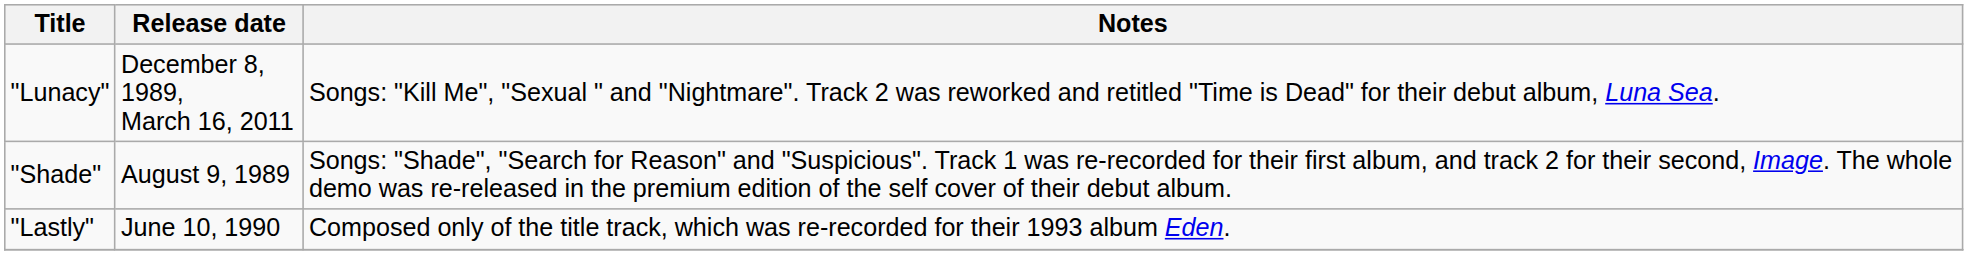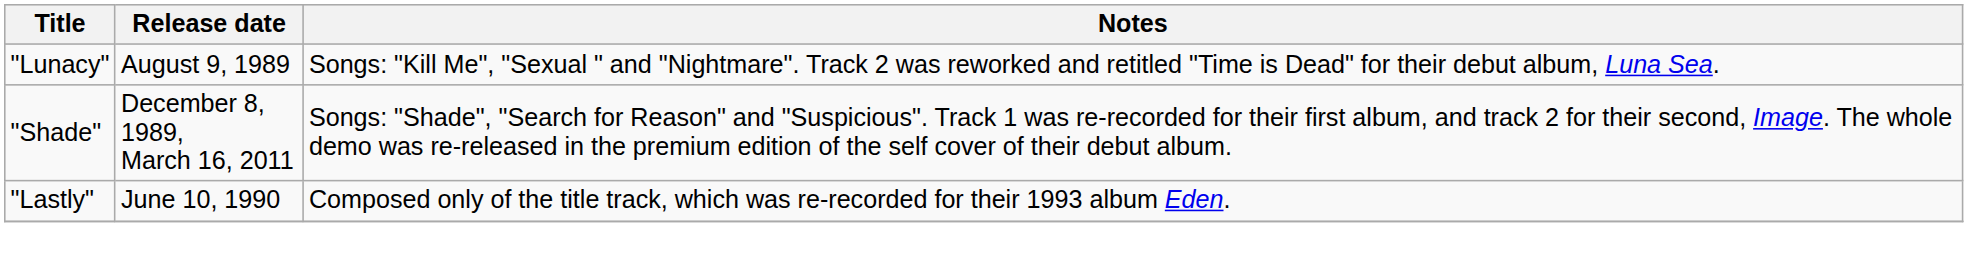 <table class="wikitable">
 <tr>
 <th>Title</th>
 <th>Release date</th>
 <th>Notes</th>
 </tr>
 <tr>
 <td>"Lunacy"</td>
-<td>December 8, 1989, <br> March 16, 2011</td>
+<td>August 9, 1989</td>
 <td>Songs: "Kill Me", "Sexual " and "Nightmare". Track 2 was reworked and retitled "Time is Dead" for their debut album, <em><a href='#'>Luna Sea</a></em>.</td>
 </tr>
 <tr>
 <td>"Shade"</td>
-<td>August 9, 1989</td>
+<td>December 8, 1989, <br> March 16, 2011</td>
 <td>Songs: "Shade", "Search for Reason" and "Suspicious". Track 1 was re-recorded for their first album, and track 2 for their second, <em><a href='#'>Image</a></em>. The whole demo was re-released in the premium edition of the self cover of their debut album.</td>
 </tr>
 <tr>
 <td>"Lastly"</td>
 <td>June 10, 1990</td>
 <td>Composed only of the title track, which was re-recorded for their 1993 album <em><a href='#'>Eden</a></em>.</td>
 </tr>
 <tr>
 </tr>
 </table>
